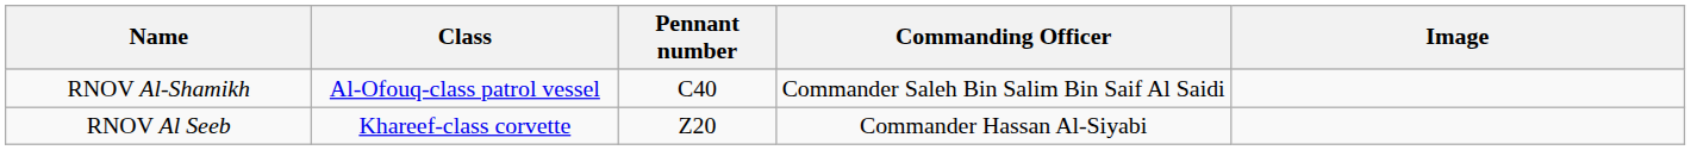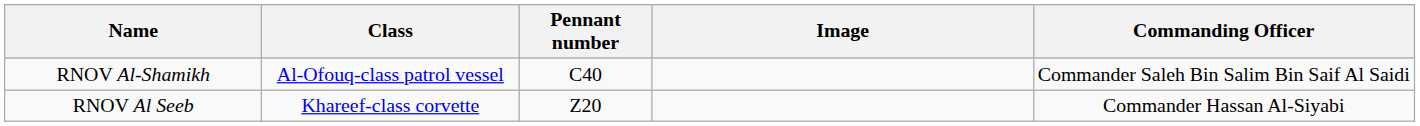 <table class="wikitable" style="text-align:center">
 <tr style="background:#cccccc">
 <th scope="col" style="width: 200px;">Name</th>
 <th scope="col" style="width: 200px;">Class</th>
 <th scope="col" style="width: 100px;">Pennant number</th>
+<th scope="col" style="width: 300px;">Image</th>
 <th scope="col" style="width: 300px;">Commanding Officer</th>
-<th scope="col" style="width: 300px;">Image</th>
 </tr>
 <tr>
 <td>RNOV <em>Al-Shamikh</em></td>
 <td><a href='#'>Al-Ofouq-class patrol vessel</a></td>
 <td>C40</td>
+<td></td>
 <td>Commander Saleh Bin Salim Bin Saif Al Saidi</td>
-<td></td>
 </tr>
 <tr>
 <td>RNOV <em>Al Seeb</em></td>
 <td><a href='#'>Khareef-class corvette</a></td>
 <td>Z20</td>
+<td></td>
 <td>Commander Hassan Al-Siyabi</td>
-<td></td>
 </tr>
 </table>
